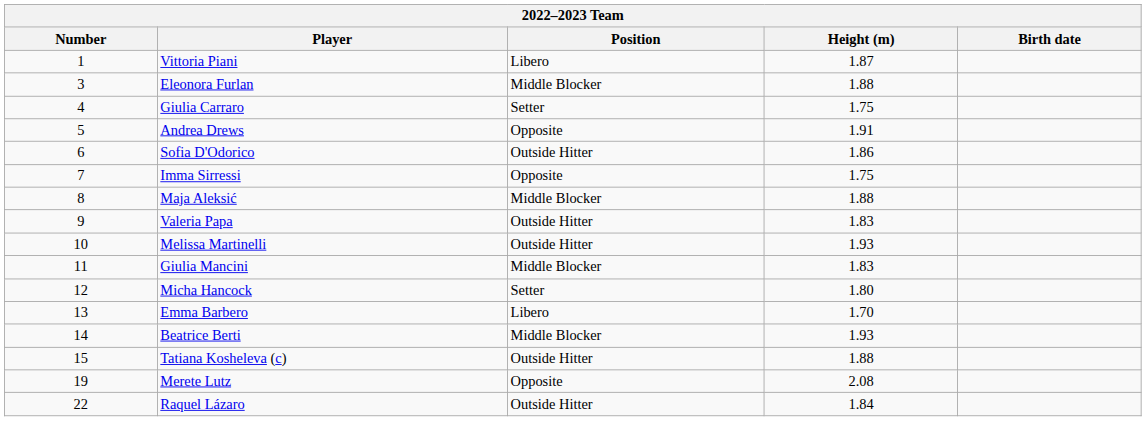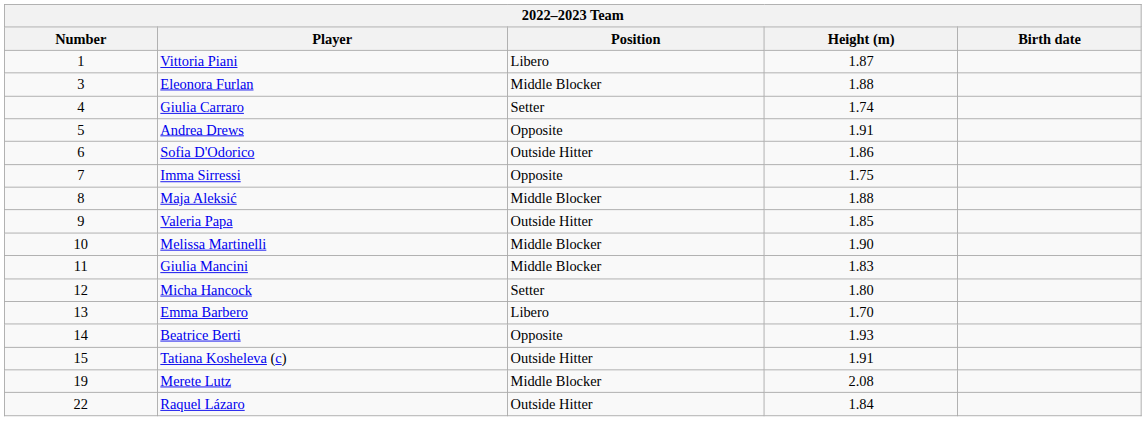 <table class="wikitable collapsible collapsed" style="width:100%;">
 <tr>
 <th colspan=5><strong>2022–2023 Team</strong></th>
 </tr>
 <tr>
 <th>Number</th>
 <th>Player</th>
 <th>Position</th>
 <th>Height (m)</th>
 <th>Birth date</th>
 </tr>
 <tr>
 <td align=center>1</td>
 <td> <a href='#'>Vittoria Piani</a></td>
 <td>Libero</td>
 <td align=center>1.87</td>
 <td></td>
 </tr>
 <tr>
 <td align=center>3</td>
 <td> <a href='#'>Eleonora Furlan</a></td>
 <td>Middle Blocker</td>
 <td align=center>1.88</td>
 <td></td>
 </tr>
 <tr>
 <td align=center>4</td>
 <td> <a href='#'>Giulia Carraro</a></td>
 <td>Setter</td>
-<td align=center>1.75</td>
+<td align=center>1.74</td>
 <td></td>
 </tr>
 <tr>
 <td align=center>5</td>
 <td> <a href='#'>Andrea Drews</a></td>
 <td>Opposite</td>
 <td align=center>1.91</td>
 <td></td>
 </tr>
 <tr>
 <td align=center>6</td>
 <td> <a href='#'>Sofia D'Odorico</a></td>
 <td>Outside Hitter</td>
 <td align=center>1.86</td>
 <td></td>
 </tr>
 <tr>
 <td align=center>7</td>
 <td> <a href='#'>Imma Sirressi</a></td>
 <td>Opposite</td>
 <td align=center>1.75</td>
 <td></td>
 </tr>
 <tr>
 <td align=center>8</td>
 <td> <a href='#'>Maja Aleksić</a></td>
 <td>Middle Blocker</td>
 <td align=center>1.88</td>
 <td></td>
 </tr>
 <tr>
 <td align=center>9</td>
 <td> <a href='#'>Valeria Papa</a></td>
 <td>Outside Hitter</td>
-<td align=center>1.83</td>
+<td align=center>1.85</td>
 <td></td>
 </tr>
 <tr>
 <td align=center>10</td>
 <td> <a href='#'>Melissa Martinelli</a></td>
-<td>Outside Hitter</td>
-<td align=center>1.93</td>
+<td>Middle Blocker</td>
+<td align=center>1.90</td>
 <td></td>
 </tr>
 <tr>
 <td align=center>11</td>
 <td> <a href='#'>Giulia Mancini</a></td>
 <td>Middle Blocker</td>
 <td align=center>1.83</td>
 <td></td>
 </tr>
 <tr>
 <td align=center>12</td>
 <td> <a href='#'>Micha Hancock</a></td>
 <td>Setter</td>
 <td align=center>1.80</td>
 <td></td>
 </tr>
 <tr>
 <td align=center>13</td>
 <td> <a href='#'>Emma Barbero</a></td>
 <td>Libero</td>
 <td align=center>1.70</td>
 <td></td>
 </tr>
 <tr>
 <td align=center>14</td>
 <td> <a href='#'>Beatrice Berti</a></td>
-<td>Middle Blocker</td>
+<td>Opposite</td>
 <td align=center>1.93</td>
 <td></td>
 </tr>
 <tr>
 <td align=center>15</td>
 <td> <a href='#'>Tatiana Kosheleva</a> (<a href='#'>c</a>)</td>
 <td>Outside Hitter</td>
-<td align=center>1.88</td>
+<td align=center>1.91</td>
 <td></td>
 </tr>
 <tr>
 <td align=center>19</td>
 <td> <a href='#'>Merete Lutz</a></td>
-<td>Opposite</td>
+<td>Middle Blocker</td>
 <td align=center>2.08</td>
 <td></td>
 </tr>
 <tr>
 <td align=center>22</td>
 <td> <a href='#'>Raquel Lázaro</a></td>
 <td>Outside Hitter</td>
 <td align=center>1.84</td>
 <td></td>
 </tr>
 </table>
